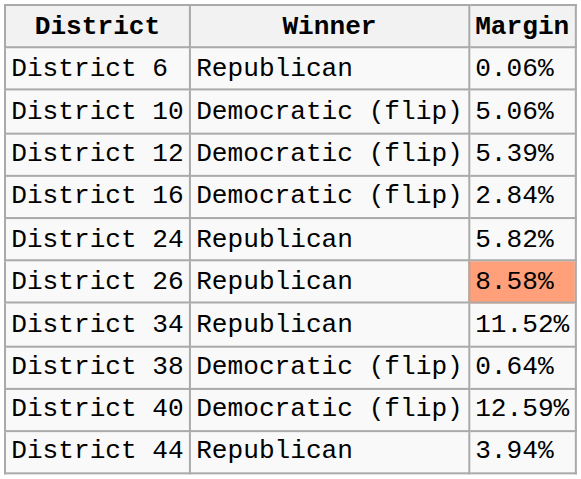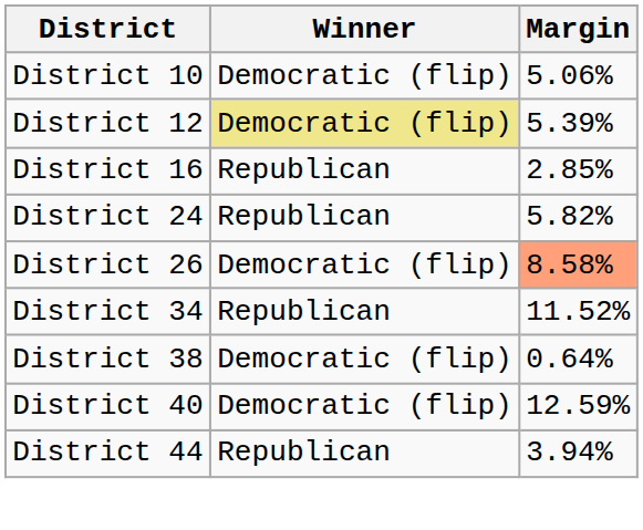 <table class="wikitable sortable">
 <tr>
 <th>District</th>
 <th>Winner</th>
 <th>Margin</th>
-</tr>
-<tr>
-<td>District 6</td>
-<td data-sort-value=1 >Republican</td>
-<td>0.06%</td>
 </tr>
 <tr>
 <td>District 10</td>
 <td data-sort-value=1 >Democratic (flip)</td>
 <td>5.06%</td>
 </tr>
 <tr>
 <td>District 12</td>
-<td data-sort-value=1 >Democratic (flip)</td>
+<td data-sort-value=1  style="background: khaki;">Democratic (flip)</td>
 <td>5.39%</td>
 </tr>
 <tr>
 <td>District 16</td>
-<td data-sort-value=1 >Democratic (flip)</td>
-<td>2.84%</td>
+<td data-sort-value=1 >Republican</td>
+<td>2.85%</td>
 </tr>
 <tr>
 <td>District 24</td>
 <td data-sort-value=1 >Republican</td>
 <td>5.82%</td>
 </tr>
 <tr>
 <td>District 26</td>
-<td data-sort-value=1 >Republican</td>
+<td data-sort-value=1 >Democratic (flip)</td>
 <td style="background: lightsalmon;">8.58%</td>
 </tr>
 <tr>
 <td>District 34</td>
 <td data-sort-value=1 >Republican</td>
 <td>11.52%</td>
 </tr>
 <tr>
 <td>District 38</td>
 <td data-sort-value=1 >Democratic (flip)</td>
 <td>0.64%</td>
 </tr>
 <tr>
 <td>District 40</td>
 <td data-sort-value=1 >Democratic (flip)</td>
 <td>12.59%</td>
 </tr>
 <tr>
 <td>District 44</td>
 <td data-sort-value=1 >Republican</td>
 <td>3.94%</td>
 </tr>
 </table>
